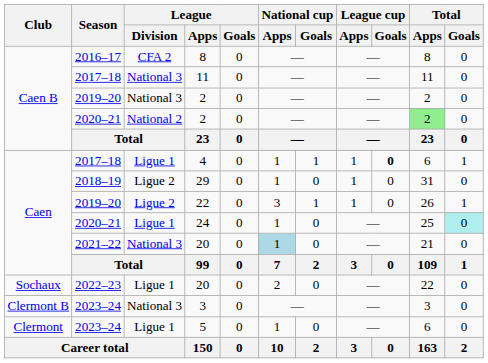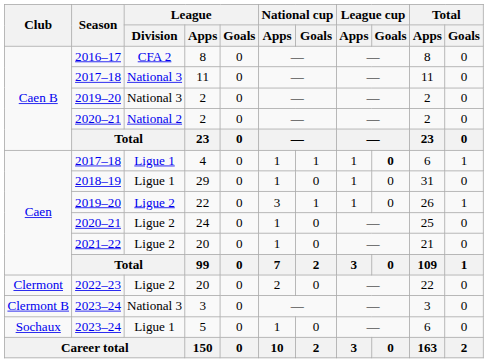 <table class="wikitable" style="text-align: center">
 <tr>
 <th rowspan="2">Club</th>
 <th rowspan="2">Season</th>
 <th colspan="3">League</th>
 <th colspan="2">National cup</th>
 <th colspan="2">League cup</th>
 <th colspan="2">Total</th>
 </tr>
 <tr>
 <th>Division</th>
 <th>Apps</th>
 <th>Goals</th>
 <th>Apps</th>
 <th>Goals</th>
 <th>Apps</th>
 <th>Goals</th>
 <th>Apps</th>
 <th>Goals</th>
 </tr>
 <tr>
 <td rowspan="5"><a href='#'>Caen B</a></td>
 <td><a href='#'>2016–17</a></td>
 <td><a href='#'>CFA 2</a></td>
 <td>8</td>
 <td>0</td>
 <td colspan="2">—</td>
 <td colspan="2">—</td>
 <td>8</td>
 <td>0</td>
 </tr>
 <tr>
 <td><a href='#'>2017–18</a></td>
 <td><a href='#'>National 3</a></td>
 <td>11</td>
 <td>0</td>
 <td colspan="2">—</td>
 <td colspan="2">—</td>
 <td>11</td>
 <td>0</td>
 </tr>
 <tr>
 <td><a href='#'>2019–20</a></td>
 <td>National 3</td>
 <td>2</td>
 <td>0</td>
 <td colspan="2">—</td>
 <td colspan="2">—</td>
 <td>2</td>
 <td>0</td>
 </tr>
 <tr>
 <td><a href='#'>2020–21</a></td>
 <td><a href='#'>National 2</a></td>
 <td>2</td>
 <td>0</td>
 <td colspan="2">—</td>
 <td colspan="2">—</td>
-<td style="background: lightgreen;">2</td>
+<td>2</td>
 <td>0</td>
 </tr>
 <tr>
 <th colspan="2">Total</th>
 <th>23</th>
 <th>0</th>
 <th colspan="2">—</th>
 <th colspan="2">—</th>
 <th>23</th>
 <th>0</th>
 </tr>
 <tr>
 <td rowspan="6"><a href='#'>Caen</a></td>
 <td><a href='#'>2017–18</a></td>
 <td><a href='#'>Ligue 1</a></td>
 <td>4</td>
 <td>0</td>
 <td>1</td>
 <td>1</td>
 <td>1</td>
 <td><strong>0</strong></td>
 <td>6</td>
 <td>1</td>
 </tr>
 <tr>
 <td><a href='#'>2018–19</a></td>
-<td>Ligue 2</td>
+<td>Ligue 1</td>
 <td>29</td>
 <td>0</td>
 <td>1</td>
 <td>0</td>
 <td>1</td>
 <td>0</td>
 <td>31</td>
 <td>0</td>
 </tr>
 <tr>
 <td><a href='#'>2019–20</a></td>
 <td><a href='#'>Ligue 2</a></td>
 <td>22</td>
 <td>0</td>
 <td>3</td>
 <td>1</td>
 <td>1</td>
 <td>0</td>
 <td>26</td>
 <td>1</td>
 </tr>
 <tr>
 <td><a href='#'>2020–21</a></td>
-<td><a href='#'>Ligue 1</a></td>
+<td>Ligue 2</td>
 <td>24</td>
 <td>0</td>
 <td>1</td>
 <td>0</td>
 <td colspan="2">—</td>
 <td>25</td>
-<td style="background: paleturquoise;">0</td>
+<td>0</td>
 </tr>
 <tr>
 <td><a href='#'>2021–22</a></td>
-<td><a href='#'>National 3</a></td>
+<td>Ligue 2</td>
 <td>20</td>
 <td>0</td>
-<td style="background: lightblue;">1</td>
+<td>1</td>
 <td>0</td>
 <td colspan="2">—</td>
 <td>21</td>
 <td>0</td>
 </tr>
 <tr>
 <th colspan="2">Total</th>
 <th>99</th>
 <th>0</th>
 <th>7</th>
 <th>2</th>
 <th>3</th>
 <th>0</th>
 <th>109</th>
 <th>1</th>
 </tr>
 <tr>
-<td><a href='#'>Sochaux</a></td>
+<td><a href='#'>Clermont</a></td>
 <td><a href='#'>2022–23</a></td>
-<td>Ligue 1</td>
+<td>Ligue 2</td>
 <td>20</td>
 <td>0</td>
 <td>2</td>
 <td>0</td>
 <td colspan="2">—</td>
 <td>22</td>
 <td>0</td>
 </tr>
 <tr>
 <td><a href='#'>Clermont B</a></td>
 <td><a href='#'>2023–24</a></td>
 <td>National 3</td>
 <td>3</td>
 <td>0</td>
 <td colspan="2">—</td>
 <td colspan="2">—</td>
 <td>3</td>
 <td>0</td>
 </tr>
 <tr>
-<td><a href='#'>Clermont</a></td>
+<td><a href='#'>Sochaux</a></td>
 <td><a href='#'>2023–24</a></td>
 <td>Ligue 1</td>
 <td>5</td>
 <td>0</td>
 <td>1</td>
 <td>0</td>
 <td colspan="2">—</td>
 <td>6</td>
 <td>0</td>
 </tr>
 <tr>
 <th colspan="3">Career total</th>
 <th>150</th>
 <th>0</th>
 <th>10</th>
 <th>2</th>
 <th>3</th>
 <th>0</th>
 <th>163</th>
 <th>2</th>
 </tr>
 </table>
